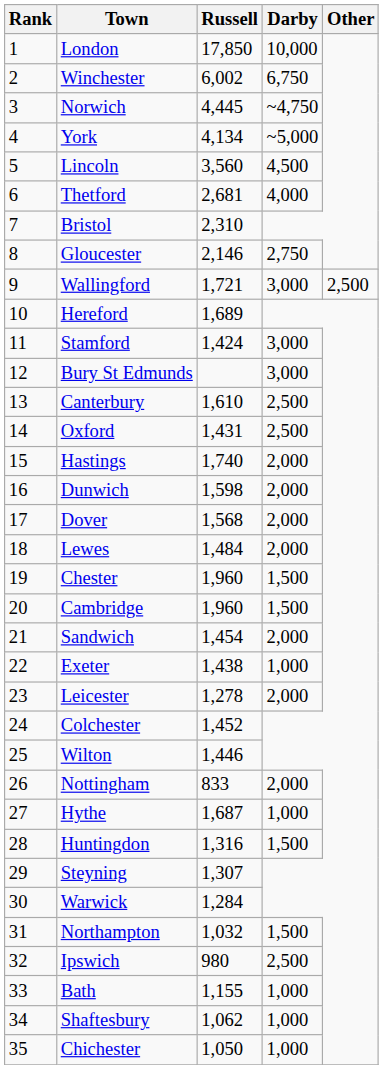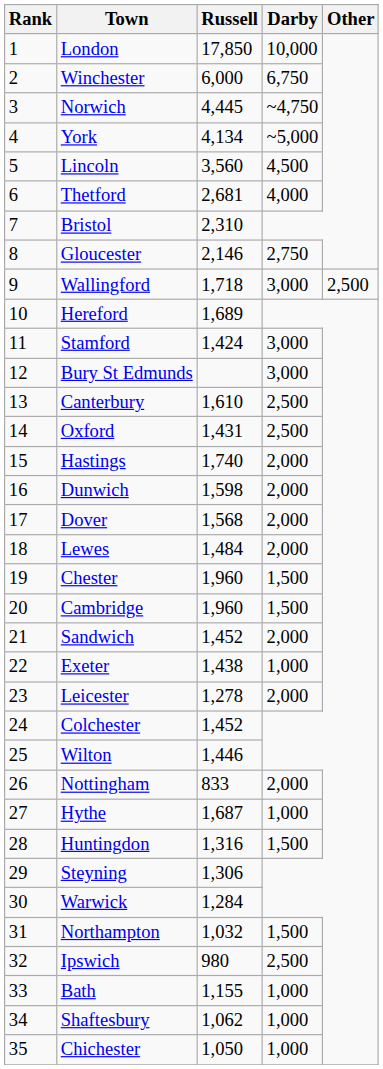 <table class="sortable wikitable vatop" style=" margin-right:2em;">
 <tr>
 <th>Rank</th>
 <th>Town</th>
 <th>Russell</th>
 <th>Darby</th>
 <th>Other</th>
 </tr>
 <tr>
 <td>1</td>
 <td><a href='#'>London</a></td>
 <td>17,850</td>
 <td>10,000</td>
 </tr>
 <tr>
 <td>2</td>
 <td><a href='#'>Winchester</a></td>
-<td>6,002</td>
+<td>6,000</td>
 <td>6,750</td>
 </tr>
 <tr>
 <td>3</td>
 <td><a href='#'>Norwich</a></td>
 <td>4,445</td>
 <td>~4,750</td>
 </tr>
 <tr>
 <td>4</td>
 <td><a href='#'>York</a></td>
 <td>4,134</td>
 <td>~5,000</td>
 </tr>
 <tr>
 <td>5</td>
 <td><a href='#'>Lincoln</a></td>
 <td>3,560</td>
 <td>4,500</td>
 </tr>
 <tr>
 <td>6</td>
 <td><a href='#'>Thetford</a></td>
 <td>2,681</td>
 <td>4,000</td>
 </tr>
 <tr>
 <td>7</td>
 <td><a href='#'>Bristol</a></td>
 <td>2,310</td>
 </tr>
 <tr>
 <td>8</td>
 <td><a href='#'>Gloucester</a></td>
 <td>2,146</td>
 <td>2,750</td>
 </tr>
 <tr>
 <td>9</td>
 <td><a href='#'>Wallingford</a></td>
-<td>1,721</td>
+<td>1,718</td>
 <td>3,000</td>
 <td>2,500</td>
 </tr>
 <tr>
 <td>10</td>
 <td><a href='#'>Hereford</a></td>
 <td>1,689</td>
 </tr>
 <tr>
 <td>11</td>
 <td><a href='#'>Stamford</a></td>
 <td>1,424</td>
 <td>3,000</td>
 </tr>
 <tr>
 <td>12</td>
 <td><a href='#'>Bury St Edmunds</a></td>
 <td></td>
 <td>3,000</td>
 </tr>
 <tr>
 <td>13</td>
 <td><a href='#'>Canterbury</a></td>
 <td>1,610</td>
 <td>2,500</td>
 </tr>
 <tr>
 <td>14</td>
 <td><a href='#'>Oxford</a></td>
 <td>1,431</td>
 <td>2,500</td>
 </tr>
 <tr>
 <td>15</td>
 <td><a href='#'>Hastings</a></td>
 <td>1,740</td>
 <td>2,000</td>
 </tr>
 <tr>
 <td>16</td>
 <td><a href='#'>Dunwich</a></td>
 <td>1,598</td>
 <td>2,000</td>
 </tr>
 <tr>
 <td>17</td>
 <td><a href='#'>Dover</a></td>
 <td>1,568</td>
 <td>2,000</td>
 </tr>
 <tr>
 <td>18</td>
 <td><a href='#'>Lewes</a></td>
 <td>1,484</td>
 <td>2,000</td>
 </tr>
 <tr>
 <td>19</td>
 <td><a href='#'>Chester</a></td>
 <td>1,960</td>
 <td>1,500</td>
 </tr>
 <tr>
 <td>20</td>
 <td><a href='#'>Cambridge</a></td>
 <td>1,960</td>
 <td>1,500</td>
 </tr>
 <tr>
 <td>21</td>
 <td><a href='#'>Sandwich</a></td>
-<td>1,454</td>
+<td>1,452</td>
 <td>2,000</td>
 </tr>
 <tr>
 <td>22</td>
 <td><a href='#'>Exeter</a></td>
 <td>1,438</td>
 <td>1,000</td>
 </tr>
 <tr>
 <td>23</td>
 <td><a href='#'>Leicester</a></td>
 <td>1,278</td>
 <td>2,000</td>
 </tr>
 <tr>
 <td>24</td>
 <td><a href='#'>Colchester</a></td>
 <td>1,452</td>
 </tr>
 <tr>
 <td>25</td>
 <td><a href='#'>Wilton</a></td>
 <td>1,446</td>
 </tr>
 <tr>
 <td>26</td>
 <td><a href='#'>Nottingham</a></td>
 <td>833</td>
 <td>2,000</td>
 </tr>
 <tr>
 <td>27</td>
 <td><a href='#'>Hythe</a></td>
 <td>1,687</td>
 <td>1,000</td>
 </tr>
 <tr>
 <td>28</td>
 <td><a href='#'>Huntingdon</a></td>
 <td>1,316</td>
 <td>1,500</td>
 </tr>
 <tr>
 <td>29</td>
 <td><a href='#'>Steyning</a></td>
-<td>1,307</td>
+<td>1,306</td>
 </tr>
 <tr>
 <td>30</td>
 <td><a href='#'>Warwick</a></td>
 <td>1,284</td>
 </tr>
 <tr>
 <td>31</td>
 <td><a href='#'>Northampton</a></td>
 <td>1,032</td>
 <td>1,500</td>
 </tr>
 <tr>
 <td>32</td>
 <td><a href='#'>Ipswich</a></td>
 <td>980</td>
 <td>2,500</td>
 </tr>
 <tr>
 <td>33</td>
 <td><a href='#'>Bath</a></td>
 <td>1,155</td>
 <td>1,000</td>
 </tr>
 <tr>
 <td>34</td>
 <td><a href='#'>Shaftesbury</a></td>
 <td>1,062</td>
 <td>1,000</td>
 </tr>
 <tr>
 <td>35</td>
 <td><a href='#'>Chichester</a></td>
 <td>1,050</td>
 <td>1,000</td>
 </tr>
 </table>
